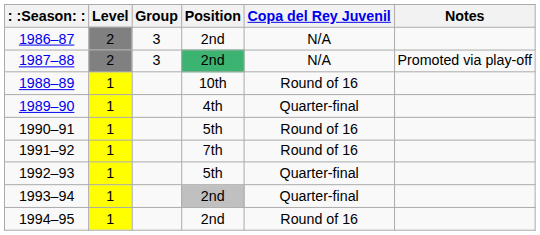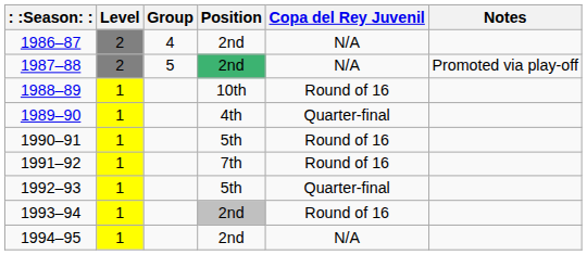 <table class="wikitable" style="text-align:center; font-size:90%">
 <tr>
 <th>: :Season: :</th>
 <th>Level</th>
 <th>Group</th>
 <th>Position</th>
 <th><a href='#'>Copa del Rey Juvenil</a></th>
 <th>Notes</th>
 </tr>
 <tr>
 <td><a href='#'>1986–87</a></td>
 <td bgcolor=#808080>2</td>
-<td>3</td>
+<td>4</td>
 <td>2nd</td>
 <td>N/A</td>
 <td></td>
 </tr>
 <tr>
 <td><a href='#'>1987–88</a></td>
 <td bgcolor=#808080>2</td>
-<td>3</td>
+<td>5</td>
 <td bgcolor="#3CB371">2nd</td>
 <td>N/A</td>
 <td>Promoted via play-off</td>
 </tr>
 <tr>
 <td><a href='#'>1988–89</a></td>
 <td bgcolor=#FFFF00>1</td>
 <td></td>
 <td>10th</td>
 <td>Round of 16</td>
 <td></td>
 </tr>
 <tr>
 <td><a href='#'>1989–90</a></td>
 <td bgcolor=#FFFF00>1</td>
 <td></td>
 <td>4th</td>
 <td>Quarter-final</td>
 <td></td>
 </tr>
 <tr>
 <td>1990–91</td>
 <td bgcolor=#FFFF00>1</td>
 <td></td>
 <td>5th</td>
 <td>Round of 16</td>
 <td></td>
 </tr>
 <tr>
 <td>1991–92</td>
 <td bgcolor=#FFFF00>1</td>
 <td></td>
 <td>7th</td>
 <td>Round of 16</td>
 <td></td>
 </tr>
 <tr>
 <td>1992–93</td>
 <td bgcolor=#FFFF00>1</td>
 <td></td>
 <td>5th</td>
 <td>Quarter-final</td>
 <td></td>
 </tr>
 <tr>
 <td>1993–94</td>
 <td bgcolor=#FFFF00>1</td>
 <td></td>
 <td bgcolor=silver>2nd</td>
-<td>Quarter-final</td>
+<td>Round of 16</td>
 <td></td>
 </tr>
 <tr>
 <td>1994–95</td>
 <td bgcolor=#FFFF00>1</td>
 <td></td>
 <td>2nd</td>
-<td>Round of 16</td>
+<td>N/A</td>
 <td></td>
 </tr>
 </table>
